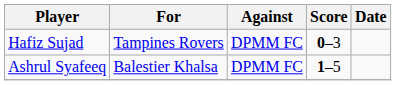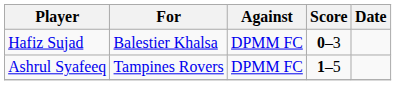 <table class="wikitable" style="text-align:left">
 <tr>
 <th>Player</th>
 <th>For</th>
 <th>Against</th>
 <th>Score</th>
 <th>Date</th>
 </tr>
 <tr>
 <td><a href='#'>Hafiz Sujad</a></td>
-<td><a href='#'>Tampines Rovers</a></td>
+<td><a href='#'>Balestier Khalsa</a></td>
 <td> <a href='#'>DPMM FC</a></td>
 <td style="text-align:center;"><strong>0</strong>–3</td>
 <td></td>
 </tr>
 <tr>
 <td><a href='#'>Ashrul Syafeeq</a></td>
-<td><a href='#'>Balestier Khalsa</a></td>
+<td><a href='#'>Tampines Rovers</a></td>
 <td> <a href='#'>DPMM FC</a></td>
 <td style="text-align:center;"><strong>1</strong>–5</td>
 <td></td>
 </tr>
 <tr>
 </tr>
 </table>
